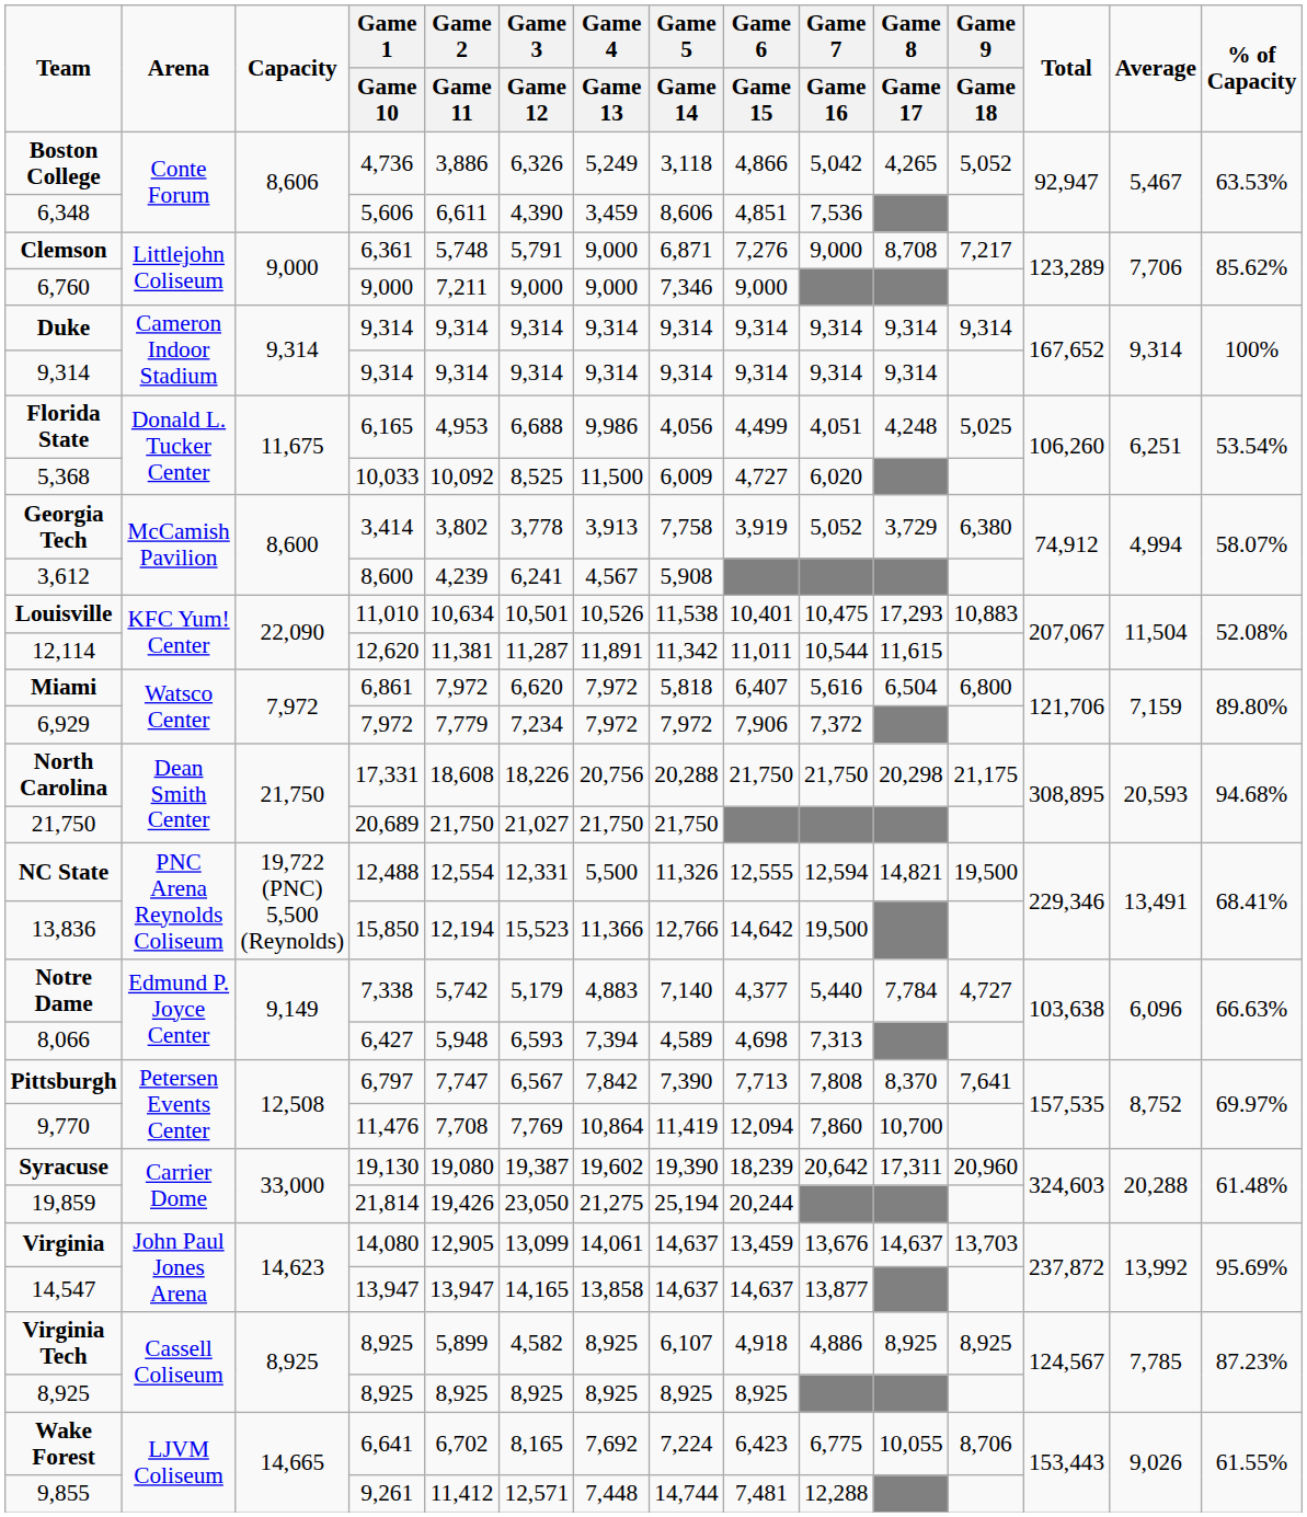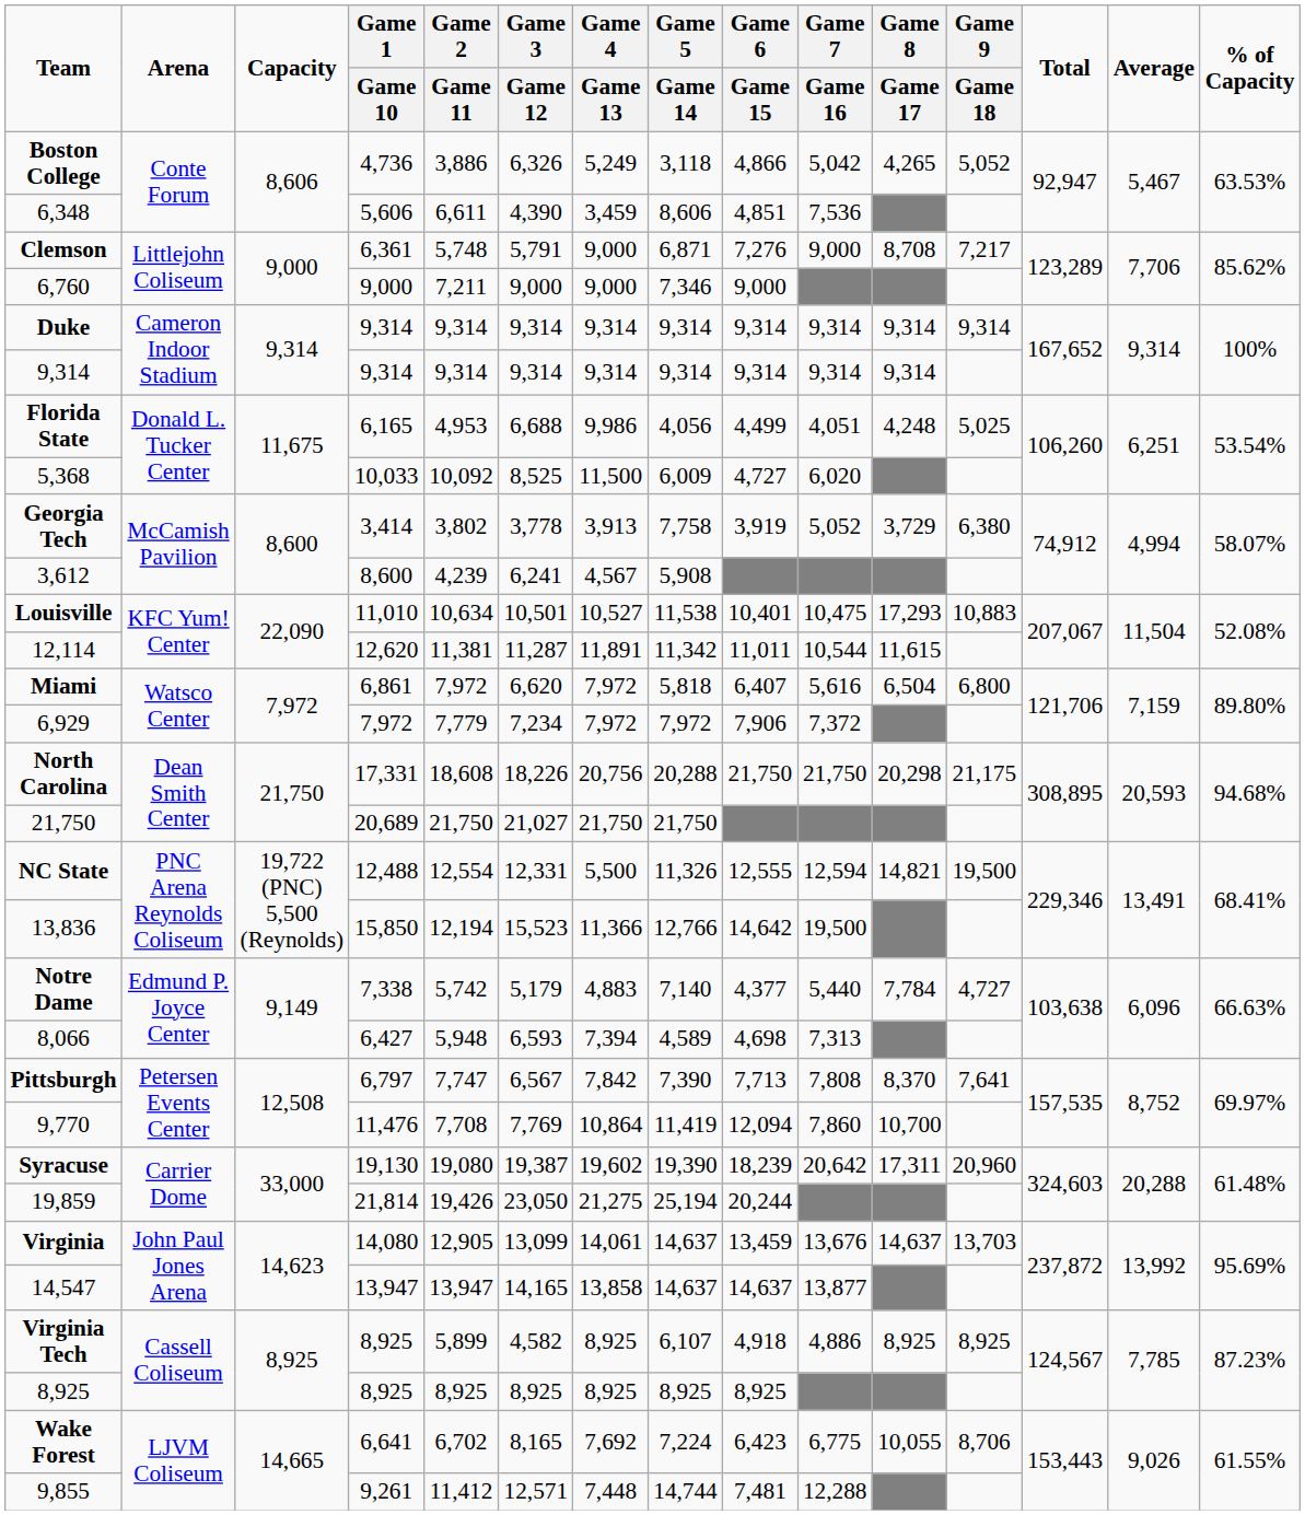 <table class="wikitable sortable" style="text-align:center;">
 <tr>
 <td rowspan=2><strong>Team</strong></td>
 <td rowspan=2><strong>Arena</strong></td>
 <td rowspan=2><strong>Capacity</strong></td>
 <th>Game 1</th>
 <th>Game 2</th>
 <th>Game 3</th>
 <th>Game 4</th>
 <th>Game 5</th>
 <th>Game 6</th>
 <th>Game 7</th>
 <th>Game 8</th>
 <th>Game 9</th>
 <td rowspan=2><strong>Total</strong></td>
 <td rowspan=2><strong>Average</strong></td>
 <td rowspan=2><strong>% of Capacity</strong></td>
 </tr>
 <tr>
 <th>Game 10</th>
 <th>Game 11</th>
 <th>Game 12</th>
 <th>Game 13</th>
 <th>Game 14</th>
 <th>Game 15</th>
 <th>Game 16</th>
 <th>Game 17</th>
 <th>Game 18</th>
 </tr>
 <tr>
 <td style=><strong>Boston College</strong></td>
 <td rowspan=2><a href='#'>Conte Forum</a></td>
 <td rowspan=2>8,606</td>
 <td>4,736</td>
 <td>3,886</td>
 <td>6,326</td>
 <td>5,249</td>
 <td>3,118</td>
 <td>4,866</td>
 <td>5,042</td>
 <td>4,265</td>
 <td>5,052</td>
 <td rowspan=2>92,947</td>
 <td rowspan=2>5,467</td>
 <td rowspan=2>63.53%</td>
 </tr>
 <tr>
 <td>6,348</td>
 <td>5,606</td>
 <td>6,611</td>
 <td>4,390</td>
 <td>3,459</td>
 <td>8,606</td>
 <td>4,851</td>
 <td>7,536</td>
 <td style="background:#808080;"></td>
 </tr>
 <tr>
 <td style=><strong>Clemson</strong></td>
 <td rowspan=2><a href='#'>Littlejohn Coliseum</a></td>
 <td rowspan=2>9,000</td>
 <td>6,361</td>
 <td>5,748</td>
 <td>5,791</td>
 <td>9,000</td>
 <td>6,871</td>
 <td>7,276</td>
 <td>9,000</td>
 <td>8,708</td>
 <td>7,217</td>
 <td rowspan=2>123,289</td>
 <td rowspan=2>7,706</td>
 <td rowspan=2>85.62%</td>
 </tr>
 <tr>
 <td>6,760</td>
 <td>9,000</td>
 <td>7,211</td>
 <td>9,000</td>
 <td>9,000</td>
 <td>7,346</td>
 <td>9,000</td>
 <td style="background:#808080;"></td>
 <td style="background:#808080;"></td>
 </tr>
 <tr>
 <td style=><strong>Duke</strong></td>
 <td rowspan=2><a href='#'>Cameron Indoor Stadium</a></td>
 <td rowspan=2>9,314</td>
 <td>9,314</td>
 <td>9,314</td>
 <td>9,314</td>
 <td>9,314</td>
 <td>9,314</td>
 <td>9,314</td>
 <td>9,314</td>
 <td>9,314</td>
 <td>9,314</td>
 <td rowspan=2>167,652</td>
 <td rowspan=2>9,314</td>
 <td rowspan=2>100%</td>
 </tr>
 <tr>
 <td>9,314</td>
 <td>9,314</td>
 <td>9,314</td>
 <td>9,314</td>
 <td>9,314</td>
 <td>9,314</td>
 <td>9,314</td>
 <td>9,314</td>
 <td>9,314</td>
 </tr>
 <tr>
 <td style=><strong>Florida State</strong></td>
 <td rowspan=2><a href='#'>Donald L. Tucker Center</a></td>
 <td rowspan=2>11,675</td>
 <td>6,165</td>
 <td>4,953</td>
 <td>6,688</td>
 <td>9,986</td>
 <td>4,056</td>
 <td>4,499</td>
 <td>4,051</td>
 <td>4,248</td>
 <td>5,025</td>
 <td rowspan=2>106,260</td>
 <td rowspan=2>6,251</td>
 <td rowspan=2>53.54%</td>
 </tr>
 <tr>
 <td>5,368</td>
 <td>10,033</td>
 <td>10,092</td>
 <td>8,525</td>
 <td>11,500</td>
 <td>6,009</td>
 <td>4,727</td>
 <td>6,020</td>
 <td style="background:#808080;"></td>
 </tr>
 <tr>
 <td style=><strong>Georgia Tech</strong></td>
 <td rowspan=2><a href='#'>McCamish Pavilion</a></td>
 <td rowspan=2>8,600</td>
 <td>3,414</td>
 <td>3,802</td>
 <td>3,778</td>
 <td>3,913</td>
 <td>7,758</td>
 <td>3,919</td>
 <td>5,052</td>
 <td>3,729</td>
 <td>6,380</td>
 <td rowspan=2>74,912</td>
 <td rowspan=2>4,994</td>
 <td rowspan=2>58.07%</td>
 </tr>
 <tr>
 <td>3,612</td>
 <td>8,600</td>
 <td>4,239</td>
 <td>6,241</td>
 <td>4,567</td>
 <td>5,908</td>
 <td style="background:#808080;"></td>
 <td style="background:#808080;"></td>
 <td style="background:#808080;"></td>
 </tr>
 <tr>
 <td style=><strong>Louisville</strong></td>
 <td rowspan=2><a href='#'>KFC Yum! Center</a></td>
 <td rowspan=2>22,090</td>
 <td>11,010</td>
 <td>10,634</td>
 <td>10,501</td>
-<td>10,526</td>
+<td>10,527</td>
 <td>11,538</td>
 <td>10,401</td>
 <td>10,475</td>
 <td>17,293</td>
 <td>10,883</td>
 <td rowspan=2>207,067</td>
 <td rowspan=2>11,504</td>
 <td rowspan=2>52.08%</td>
 </tr>
 <tr>
 <td>12,114</td>
 <td>12,620</td>
 <td>11,381</td>
 <td>11,287</td>
 <td>11,891</td>
 <td>11,342</td>
 <td>11,011</td>
 <td>10,544</td>
 <td>11,615</td>
 </tr>
 <tr>
 <td style=><strong>Miami</strong></td>
 <td rowspan=2><a href='#'>Watsco Center</a></td>
 <td rowspan=2>7,972</td>
 <td>6,861</td>
 <td>7,972</td>
 <td>6,620</td>
 <td>7,972</td>
 <td>5,818</td>
 <td>6,407</td>
 <td>5,616</td>
 <td>6,504</td>
 <td>6,800</td>
 <td rowspan=2>121,706</td>
 <td rowspan=2>7,159</td>
 <td rowspan=2>89.80%</td>
 </tr>
 <tr>
 <td>6,929</td>
 <td>7,972</td>
 <td>7,779</td>
 <td>7,234</td>
 <td>7,972</td>
 <td>7,972</td>
 <td>7,906</td>
 <td>7,372</td>
 <td style="background:#808080;"></td>
 </tr>
 <tr>
 <td style=><strong>North Carolina</strong></td>
 <td rowspan=2><a href='#'>Dean Smith Center</a></td>
 <td rowspan=2>21,750</td>
 <td>17,331</td>
 <td>18,608</td>
 <td>18,226</td>
 <td>20,756</td>
 <td>20,288</td>
 <td>21,750</td>
 <td>21,750</td>
 <td>20,298</td>
 <td>21,175</td>
 <td rowspan=2>308,895</td>
 <td rowspan=2>20,593</td>
 <td rowspan=2>94.68%</td>
 </tr>
 <tr>
 <td>21,750</td>
 <td>20,689</td>
 <td>21,750</td>
 <td>21,027</td>
 <td>21,750</td>
 <td>21,750</td>
 <td style="background:#808080;"></td>
 <td style="background:#808080;"></td>
 <td style="background:#808080;"></td>
 </tr>
 <tr>
 <td style=><strong>NC State</strong></td>
 <td rowspan=2><a href='#'>PNC Arena</a><br><a href='#'>Reynolds Coliseum</a></td>
 <td rowspan=2>19,722 (PNC)<br>5,500 (Reynolds)</td>
 <td>12,488</td>
 <td>12,554</td>
 <td>12,331</td>
 <td>5,500</td>
 <td>11,326</td>
 <td>12,555</td>
 <td>12,594</td>
 <td>14,821</td>
 <td>19,500</td>
 <td rowspan=2>229,346</td>
 <td rowspan=2>13,491</td>
 <td rowspan=2>68.41%</td>
 </tr>
 <tr>
 <td>13,836</td>
 <td>15,850</td>
 <td>12,194</td>
 <td>15,523</td>
 <td>11,366</td>
 <td>12,766</td>
 <td>14,642</td>
 <td>19,500</td>
 <td style="background:#808080;"></td>
 </tr>
 <tr>
 <td style=><strong>Notre Dame</strong></td>
 <td rowspan=2><a href='#'>Edmund P. Joyce Center</a></td>
 <td rowspan=2>9,149</td>
 <td>7,338</td>
 <td>5,742</td>
 <td>5,179</td>
 <td>4,883</td>
 <td>7,140</td>
 <td>4,377</td>
 <td>5,440</td>
 <td>7,784</td>
 <td>4,727</td>
 <td rowspan=2>103,638</td>
 <td rowspan=2>6,096</td>
 <td rowspan=2>66.63%</td>
 </tr>
 <tr>
 <td>8,066</td>
 <td>6,427</td>
 <td>5,948</td>
 <td>6,593</td>
 <td>7,394</td>
 <td>4,589</td>
 <td>4,698</td>
 <td>7,313</td>
 <td style="background:#808080;"></td>
 </tr>
 <tr>
 <td style=><strong>Pittsburgh</strong></td>
 <td rowspan=2><a href='#'>Petersen Events Center</a></td>
 <td rowspan=2>12,508</td>
 <td>6,797</td>
 <td>7,747</td>
 <td>6,567</td>
 <td>7,842</td>
 <td>7,390</td>
 <td>7,713</td>
 <td>7,808</td>
 <td>8,370</td>
 <td>7,641</td>
 <td rowspan=2>157,535</td>
 <td rowspan=2>8,752</td>
 <td rowspan=2>69.97%</td>
 </tr>
 <tr>
 <td>9,770</td>
 <td>11,476</td>
 <td>7,708</td>
 <td>7,769</td>
 <td>10,864</td>
 <td>11,419</td>
 <td>12,094</td>
 <td>7,860</td>
 <td>10,700</td>
 </tr>
 <tr>
 <td style=><strong>Syracuse</strong></td>
 <td rowspan=2><a href='#'>Carrier Dome</a></td>
 <td rowspan=2>33,000</td>
 <td>19,130</td>
 <td>19,080</td>
 <td>19,387</td>
 <td>19,602</td>
 <td>19,390</td>
 <td>18,239</td>
 <td>20,642</td>
 <td>17,311</td>
 <td>20,960</td>
 <td rowspan=2>324,603</td>
 <td rowspan=2>20,288</td>
 <td rowspan=2>61.48%</td>
 </tr>
 <tr>
 <td>19,859</td>
 <td>21,814</td>
 <td>19,426</td>
 <td>23,050</td>
 <td>21,275</td>
 <td>25,194</td>
 <td>20,244</td>
 <td style="background:#808080;"></td>
 <td style="background:#808080;"></td>
 </tr>
 <tr>
 <td style=><strong>Virginia</strong></td>
 <td rowspan=2><a href='#'>John Paul Jones Arena</a></td>
 <td rowspan=2>14,623</td>
 <td>14,080</td>
 <td>12,905</td>
 <td>13,099</td>
 <td>14,061</td>
 <td>14,637</td>
 <td>13,459</td>
 <td>13,676</td>
 <td>14,637</td>
 <td>13,703</td>
 <td rowspan=2>237,872</td>
 <td rowspan=2>13,992</td>
 <td rowspan=2>95.69%</td>
 </tr>
 <tr>
 <td>14,547</td>
 <td>13,947</td>
 <td>13,947</td>
 <td>14,165</td>
 <td>13,858</td>
 <td>14,637</td>
 <td>14,637</td>
 <td>13,877</td>
 <td style="background:#808080;"></td>
 </tr>
 <tr>
 <td style=><strong>Virginia Tech</strong></td>
 <td rowspan=2><a href='#'>Cassell Coliseum</a></td>
 <td rowspan=2>8,925</td>
 <td>8,925</td>
 <td>5,899</td>
 <td>4,582</td>
 <td>8,925</td>
 <td>6,107</td>
 <td>4,918</td>
 <td>4,886</td>
 <td>8,925</td>
 <td>8,925</td>
 <td rowspan=2>124,567</td>
 <td rowspan=2>7,785</td>
 <td rowspan=2>87.23%</td>
 </tr>
 <tr>
 <td>8,925</td>
 <td>8,925</td>
 <td>8,925</td>
 <td>8,925</td>
 <td>8,925</td>
 <td>8,925</td>
 <td>8,925</td>
 <td style="background:#808080;"></td>
 <td style="background:#808080;"></td>
 </tr>
 <tr>
 <td style=><strong>Wake Forest</strong></td>
 <td rowspan=2><a href='#'>LJVM Coliseum</a></td>
 <td rowspan=2>14,665</td>
 <td>6,641</td>
 <td>6,702</td>
 <td>8,165</td>
 <td>7,692</td>
 <td>7,224</td>
 <td>6,423</td>
 <td>6,775</td>
 <td>10,055</td>
 <td>8,706</td>
 <td rowspan=2>153,443</td>
 <td rowspan=2>9,026</td>
 <td rowspan=2>61.55%</td>
 </tr>
 <tr>
 <td>9,855</td>
 <td>9,261</td>
 <td>11,412</td>
 <td>12,571</td>
 <td>7,448</td>
 <td>14,744</td>
 <td>7,481</td>
 <td>12,288</td>
 <td style="background:#808080;"></td>
 </tr>
 </table>
